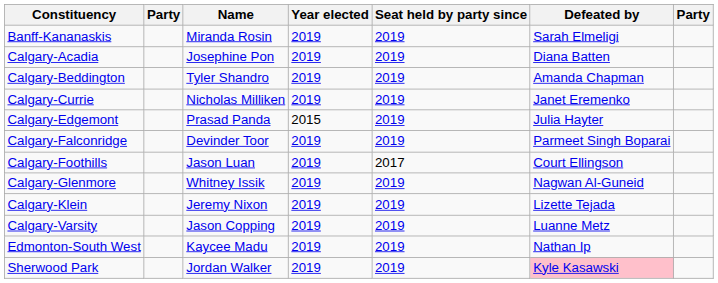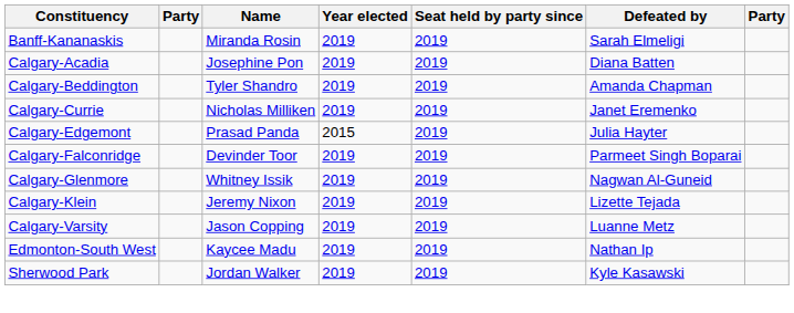 <table class="wikitable">
 <tr>
 <th>Constituency</th>
 <th>Party</th>
 <th>Name</th>
 <th>Year elected</th>
 <th>Seat held by party since</th>
 <th>Defeated by</th>
 <th>Party</th>
 </tr>
 <tr>
 <td><a href='#'>Banff-Kananaskis</a></td>
 <td></td>
 <td><a href='#'>Miranda Rosin</a></td>
 <td><a href='#'>2019</a></td>
 <td><a href='#'>2019</a></td>
 <td><a href='#'>Sarah Elmeligi</a></td>
 <td></td>
 </tr>
 <tr>
 <td><a href='#'>Calgary-Acadia</a></td>
 <td></td>
 <td><a href='#'>Josephine Pon</a></td>
 <td><a href='#'>2019</a></td>
 <td><a href='#'>2019</a></td>
 <td><a href='#'>Diana Batten</a></td>
 <td></td>
 </tr>
 <tr>
 <td><a href='#'>Calgary-Beddington</a></td>
 <td></td>
 <td><a href='#'>Tyler Shandro</a></td>
 <td><a href='#'>2019</a></td>
 <td><a href='#'>2019</a></td>
 <td><a href='#'>Amanda Chapman</a></td>
 <td></td>
 </tr>
 <tr>
 <td><a href='#'>Calgary-Currie</a></td>
 <td></td>
 <td><a href='#'>Nicholas Milliken</a></td>
 <td><a href='#'>2019</a></td>
 <td><a href='#'>2019</a></td>
 <td><a href='#'>Janet Eremenko</a></td>
 <td></td>
 </tr>
 <tr>
 <td><a href='#'>Calgary-Edgemont</a></td>
 <td></td>
 <td><a href='#'>Prasad Panda</a></td>
 <td>2015</td>
 <td><a href='#'>2019</a></td>
 <td><a href='#'>Julia Hayter</a></td>
 <td></td>
 </tr>
 <tr>
 <td><a href='#'>Calgary-Falconridge</a></td>
 <td></td>
 <td><a href='#'>Devinder Toor</a></td>
 <td><a href='#'>2019</a></td>
 <td><a href='#'>2019</a></td>
 <td><a href='#'>Parmeet Singh Boparai</a></td>
 <td></td>
 </tr>
 <tr>
-<td><a href='#'>Calgary-Foothills</a></td>
-<td></td>
-<td><a href='#'>Jason Luan</a></td>
-<td><a href='#'>2019</a></td>
-<td>2017</td>
-<td><a href='#'>Court Ellingson</a></td>
-<td></td>
-</tr>
-<tr>
 <td><a href='#'>Calgary-Glenmore</a></td>
 <td></td>
 <td><a href='#'>Whitney Issik</a></td>
 <td><a href='#'>2019</a></td>
 <td><a href='#'>2019</a></td>
 <td><a href='#'>Nagwan Al-Guneid</a></td>
 <td></td>
 </tr>
 <tr>
 <td><a href='#'>Calgary-Klein</a></td>
 <td></td>
 <td><a href='#'>Jeremy Nixon</a></td>
 <td><a href='#'>2019</a></td>
 <td><a href='#'>2019</a></td>
 <td><a href='#'>Lizette Tejada</a></td>
 <td></td>
 </tr>
 <tr>
 <td><a href='#'>Calgary-Varsity</a></td>
 <td></td>
 <td><a href='#'>Jason Copping</a></td>
 <td><a href='#'>2019</a></td>
 <td><a href='#'>2019</a></td>
 <td><a href='#'>Luanne Metz</a></td>
 <td></td>
 </tr>
 <tr>
 <td><a href='#'>Edmonton-South West</a></td>
 <td></td>
 <td><a href='#'>Kaycee Madu</a></td>
 <td><a href='#'>2019</a></td>
 <td><a href='#'>2019</a></td>
 <td><a href='#'>Nathan Ip</a></td>
 <td></td>
 </tr>
 <tr>
 <td><a href='#'>Sherwood Park</a></td>
 <td></td>
 <td><a href='#'>Jordan Walker</a></td>
 <td><a href='#'>2019</a></td>
 <td><a href='#'>2019</a></td>
-<td style="background: pink;"><a href='#'>Kyle Kasawski</a></td>
+<td><a href='#'>Kyle Kasawski</a></td>
 <td></td>
 </tr>
 </table>
